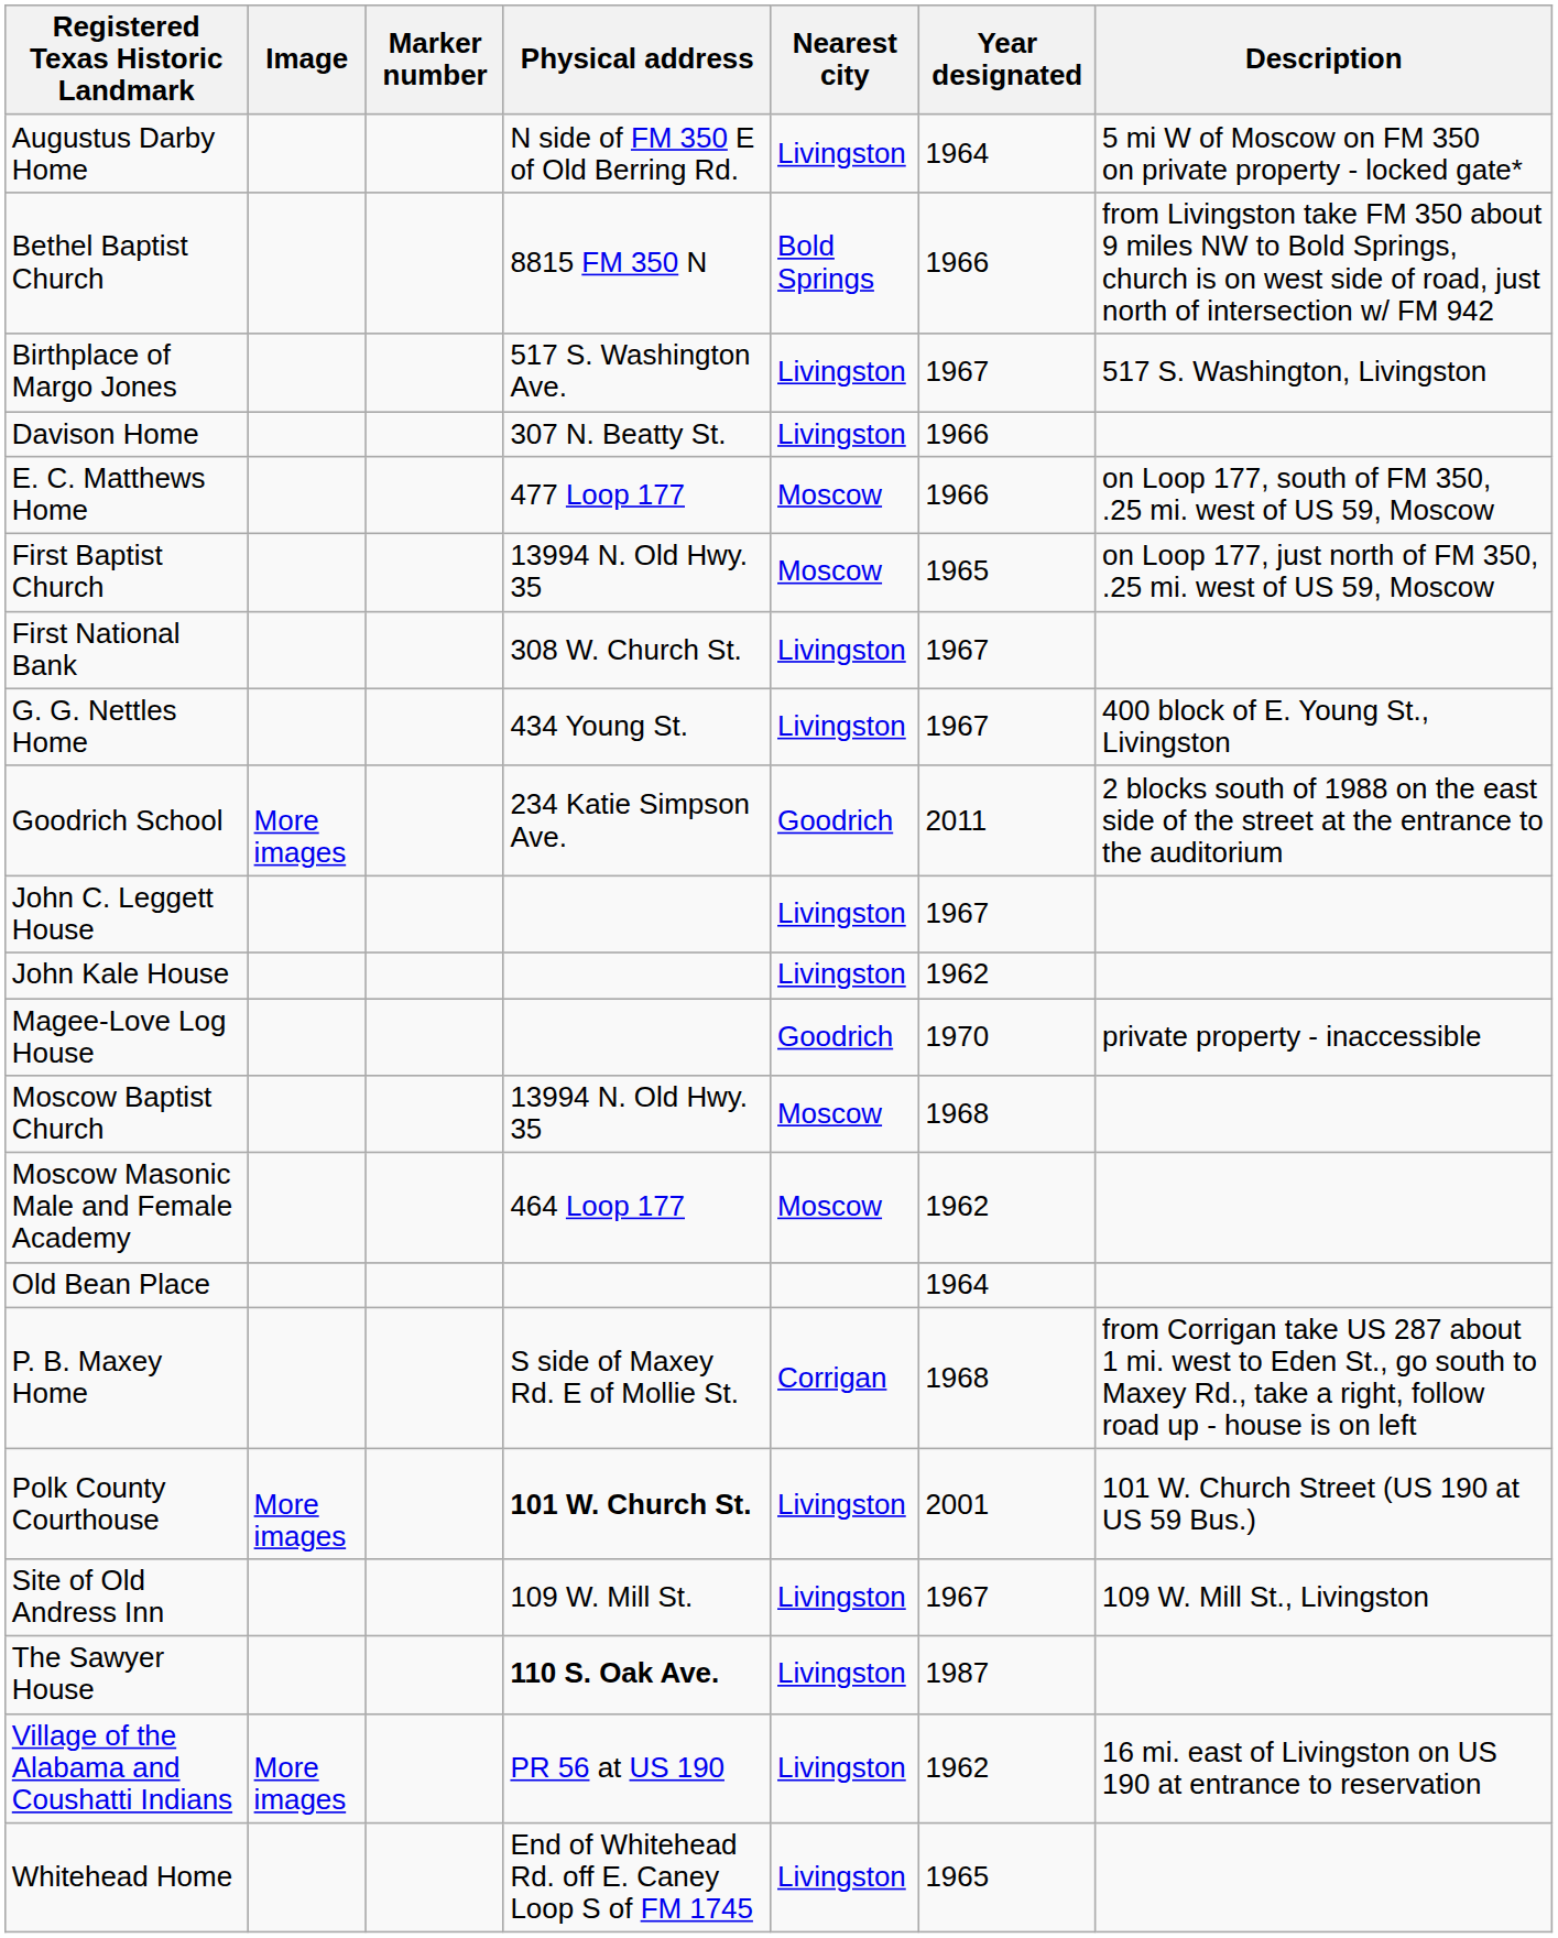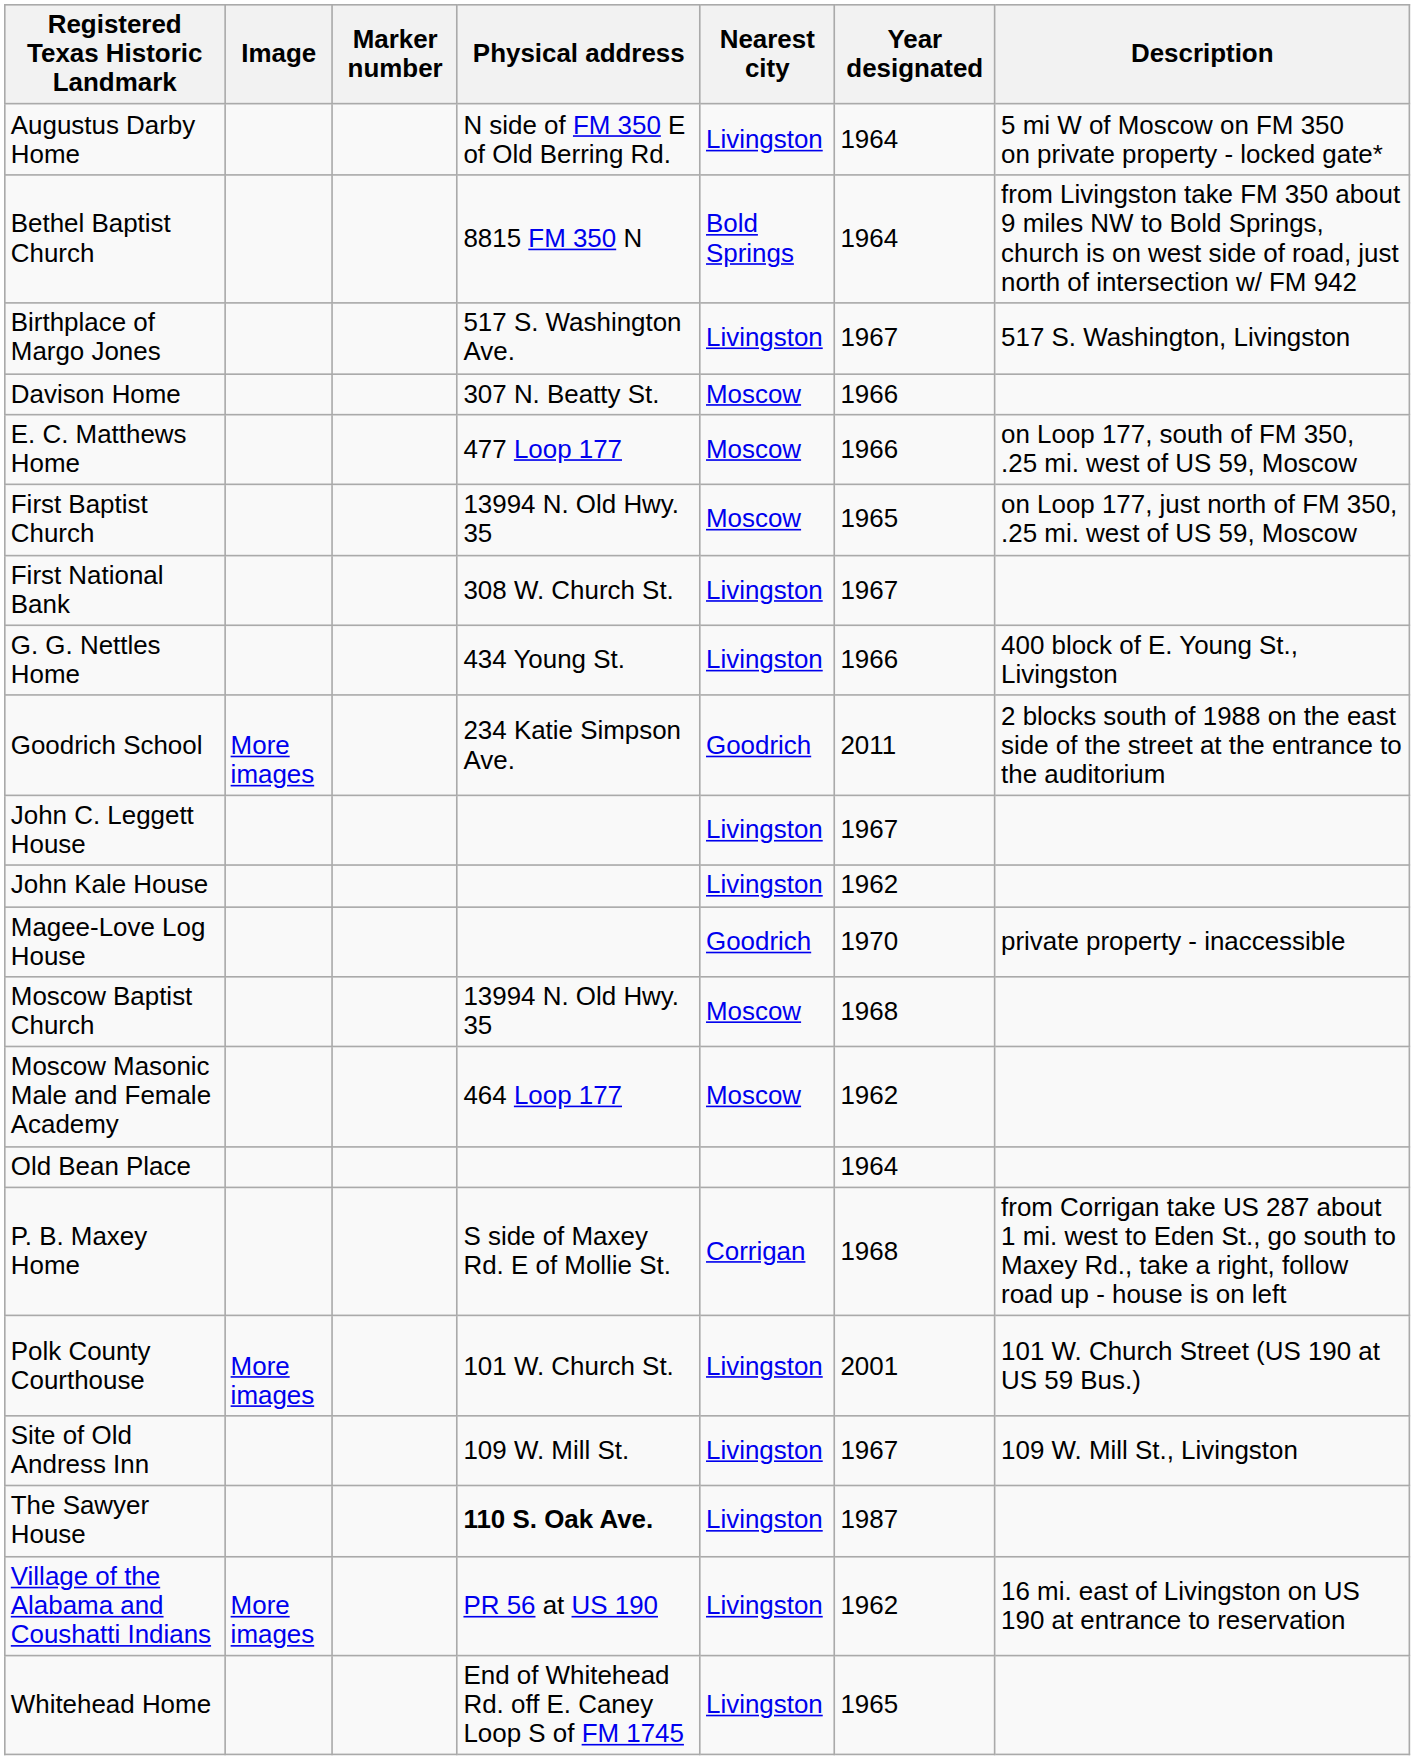 <table class="wikitable sortable">
 <tr>
 <th>Registered Texas Historic Landmark</th>
 <th>Image</th>
 <th>Marker number</th>
 <th>Physical address</th>
 <th>Nearest city</th>
 <th>Year designated</th>
 <th>Description</th>
 </tr>
 <tr>
 <td>Augustus Darby Home</td>
 <td></td>
 <td></td>
 <td>N side of <a href='#'>FM 350</a> E of Old Berring Rd.<br></td>
 <td><a href='#'>Livingston</a></td>
 <td>1964</td>
 <td>5 mi W of Moscow on FM 350<br>on private property - locked gate*</td>
 </tr>
 <tr>
 <td>Bethel Baptist Church</td>
 <td></td>
 <td></td>
 <td>8815 <a href='#'>FM 350</a> N<br></td>
 <td><a href='#'>Bold Springs</a></td>
-<td>1966</td>
+<td>1964</td>
 <td>from Livingston take FM 350 about 9 miles NW to Bold Springs, church is on west side of road, just north of intersection w/ FM 942</td>
 </tr>
 <tr>
 <td>Birthplace of Margo Jones</td>
 <td></td>
 <td></td>
 <td>517 S. Washington Ave.<br></td>
 <td><a href='#'>Livingston</a></td>
 <td>1967</td>
 <td>517 S. Washington, Livingston</td>
 </tr>
 <tr>
 <td>Davison Home</td>
 <td></td>
 <td></td>
 <td>307 N. Beatty St. <br></td>
-<td><a href='#'>Livingston</a></td>
+<td><a href='#'>Moscow</a></td>
 <td>1966</td>
 <td></td>
 </tr>
 <tr>
 <td>E. C. Matthews Home</td>
 <td></td>
 <td></td>
 <td>477 <a href='#'>Loop 177</a><br></td>
 <td><a href='#'>Moscow</a></td>
 <td>1966</td>
 <td>on Loop 177, south of FM 350, .25 mi. west of US 59, Moscow</td>
 </tr>
 <tr>
 <td>First Baptist Church </td>
 <td></td>
 <td></td>
 <td>13994 N. Old Hwy. 35<br></td>
 <td><a href='#'>Moscow</a></td>
 <td>1965</td>
 <td>on Loop 177, just north of FM 350, .25 mi. west of US 59, Moscow</td>
 </tr>
 <tr>
 <td>First National Bank</td>
 <td></td>
 <td></td>
 <td>308 W. Church St.<br></td>
 <td><a href='#'>Livingston</a></td>
 <td>1967</td>
 <td></td>
 </tr>
 <tr>
 <td>G. G. Nettles Home</td>
 <td></td>
 <td></td>
 <td>434 Young St.<br></td>
 <td><a href='#'>Livingston</a></td>
-<td>1967</td>
+<td>1966</td>
 <td>400 block of E. Young St., Livingston</td>
 </tr>
 <tr>
 <td>Goodrich School</td>
 <td><br> <a href='#'>More images</a></td>
 <td></td>
 <td>234 Katie Simpson Ave.<br></td>
 <td><a href='#'>Goodrich</a></td>
 <td>2011</td>
 <td>2 blocks south of 1988 on the east side of the street at the entrance to the auditorium</td>
 </tr>
 <tr>
 <td>John C. Leggett House</td>
 <td></td>
 <td></td>
 <td></td>
 <td><a href='#'>Livingston</a></td>
 <td>1967</td>
 <td></td>
 </tr>
 <tr>
 <td>John Kale House</td>
 <td></td>
 <td></td>
 <td></td>
 <td><a href='#'>Livingston</a></td>
 <td>1962</td>
 <td></td>
 </tr>
 <tr>
 <td>Magee-Love Log House</td>
 <td></td>
 <td></td>
 <td></td>
 <td><a href='#'>Goodrich</a></td>
 <td>1970</td>
 <td>private property - inaccessible</td>
 </tr>
 <tr>
 <td>Moscow Baptist Church </td>
 <td></td>
 <td></td>
 <td>13994 N. Old Hwy. 35<br></td>
 <td><a href='#'>Moscow</a></td>
 <td>1968</td>
 <td></td>
 </tr>
 <tr>
 <td>Moscow Masonic Male and Female Academy</td>
 <td></td>
 <td></td>
 <td>464 <a href='#'>Loop 177</a><br></td>
 <td><a href='#'>Moscow</a></td>
 <td>1962</td>
 <td></td>
 </tr>
 <tr>
 <td>Old Bean Place</td>
 <td></td>
 <td></td>
 <td></td>
 <td></td>
 <td>1964</td>
 <td></td>
 </tr>
 <tr>
 <td>P. B. Maxey Home</td>
 <td></td>
 <td></td>
 <td>S side of Maxey Rd. E of Mollie St.<br></td>
 <td><a href='#'>Corrigan</a></td>
 <td>1968</td>
 <td>from Corrigan take US 287 about 1 mi. west to Eden St., go south to Maxey Rd., take a right, follow road up - house is on left</td>
 </tr>
 <tr>
 <td>Polk County Courthouse</td>
 <td><br> <a href='#'>More images</a></td>
 <td></td>
-<td><strong>101 W. Church St.<br></strong></td>
+<td>101 W. Church St.<br></td>
 <td><a href='#'>Livingston</a></td>
 <td>2001</td>
 <td>101 W. Church Street (US 190 at US 59 Bus.)</td>
 </tr>
 <tr>
 <td>Site of Old Andress Inn</td>
 <td></td>
 <td></td>
 <td>109 W. Mill St.<br></td>
 <td><a href='#'>Livingston</a></td>
 <td>1967</td>
 <td>109 W. Mill St., Livingston</td>
 </tr>
 <tr>
 <td>The Sawyer House</td>
 <td></td>
 <td></td>
 <td><strong>110 S. Oak Ave.<br></strong></td>
 <td><a href='#'>Livingston</a></td>
 <td>1987</td>
 <td></td>
 </tr>
 <tr>
 <td><a href='#'>Village of the Alabama and Coushatti Indians</a></td>
 <td><br> <a href='#'>More images</a></td>
 <td></td>
 <td><a href='#'>PR 56</a> at <a href='#'>US 190</a><br></td>
 <td><a href='#'>Livingston</a></td>
 <td>1962</td>
 <td>16 mi. east of Livingston on US 190 at entrance to reservation</td>
 </tr>
 <tr>
 <td>Whitehead Home</td>
 <td></td>
 <td></td>
 <td>End of Whitehead Rd. off E. Caney Loop S of <a href='#'>FM 1745</a><br></td>
 <td><a href='#'>Livingston</a></td>
 <td>1965</td>
 <td></td>
 </tr>
 </table>
